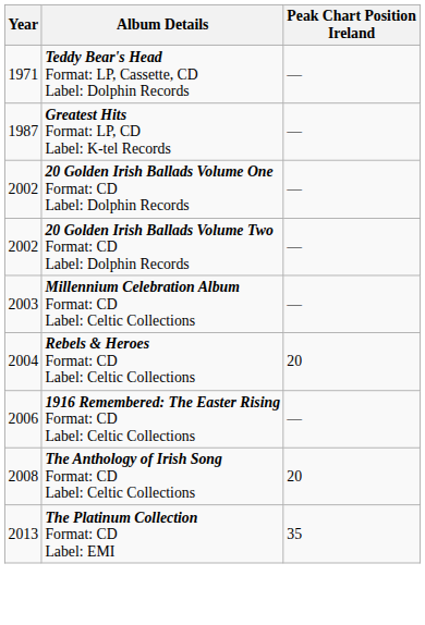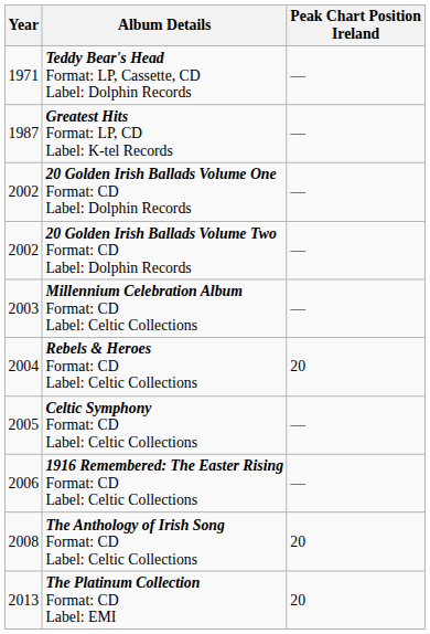 <table class="wikitable" border="1">
 <tr>
 <th>Year</th>
 <th>Album Details</th>
 <th>Peak Chart Position<br>Ireland</th>
 </tr>
 <tr>
 <td>1971</td>
 <td><strong><em>Teddy Bear's Head</em></strong><br>Format: LP, Cassette, CD<br>Label: Dolphin Records</td>
 <td>—</td>
 </tr>
 <tr>
 <td>1987</td>
 <td><strong><em>Greatest Hits</em></strong><br>Format: LP, CD<br>Label: K-tel Records</td>
 <td>—</td>
 </tr>
 <tr>
 <td>2002</td>
 <td><strong><em>20 Golden Irish Ballads Volume One</em></strong><br>Format: CD<br>Label: Dolphin Records</td>
 <td>—</td>
 </tr>
 <tr>
 <td>2002</td>
 <td><strong><em>20 Golden Irish Ballads Volume Two</em></strong><br>Format: CD<br>Label: Dolphin Records</td>
 <td>—</td>
 </tr>
 <tr>
 <td>2003</td>
 <td><strong><em>Millennium Celebration Album</em></strong><br>Format: CD<br>Label: Celtic Collections</td>
 <td>—</td>
 </tr>
 <tr>
 <td>2004</td>
 <td><strong><em>Rebels & Heroes</em></strong><br>Format: CD<br>Label: Celtic Collections</td>
 <td>20</td>
 </tr>
 <tr>
+<td>2005</td>
+<td><strong><em>Celtic Symphony</em></strong><br>Format: CD<br>Label: Celtic Collections</td>
+<td>—</td>
+</tr>
+<tr>
 <td>2006</td>
 <td><strong><em>1916 Remembered: The Easter Rising</em></strong><br>Format: CD<br>Label: Celtic Collections</td>
 <td>—</td>
 </tr>
 <tr>
 <td>2008</td>
 <td><strong><em>The Anthology of Irish Song</em></strong><br>Format: CD<br>Label: Celtic Collections</td>
 <td>20</td>
 </tr>
 <tr>
 <td>2013</td>
 <td><strong><em>The Platinum Collection</em></strong><br>Format: CD<br>Label: EMI</td>
-<td>35</td>
+<td>20</td>
 </tr>
 </table>
